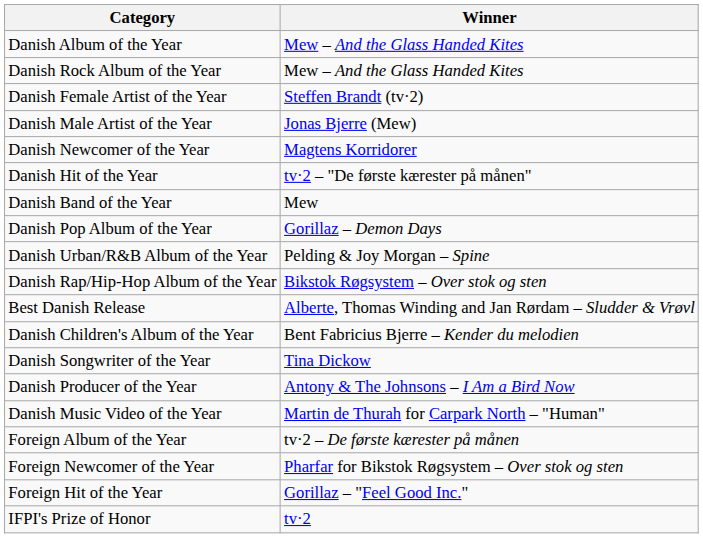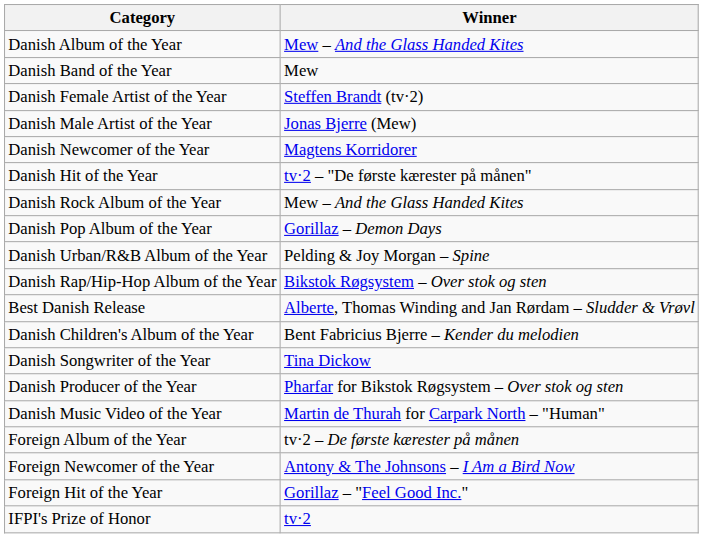 <table class="wikitable">
 <tr>
 <th>Category</th>
 <th>Winner</th>
 </tr>
 <tr>
 <td>Danish Album of the Year</td>
 <td><a href='#'>Mew</a> – <em><a href='#'>And the Glass Handed Kites</a></em></td>
 </tr>
 <tr>
-<td>Danish Rock Album of the Year</td>
-<td>Mew – <em>And the Glass Handed Kites</em></td>
+<td>Danish Band of the Year</td>
+<td>Mew</td>
 </tr>
 <tr>
 <td>Danish Female Artist of the Year</td>
 <td><a href='#'>Steffen Brandt</a> (tv·2)</td>
 </tr>
 <tr>
 <td>Danish Male Artist of the Year</td>
 <td><a href='#'>Jonas Bjerre</a> (Mew)</td>
 </tr>
 <tr>
 <td>Danish Newcomer of the Year</td>
 <td><a href='#'>Magtens Korridorer</a></td>
 </tr>
 <tr>
 <td>Danish Hit of the Year</td>
 <td><a href='#'>tv·2</a> – "De første kærester på månen"</td>
 </tr>
 <tr>
-<td>Danish Band of the Year</td>
-<td>Mew</td>
+<td>Danish Rock Album of the Year</td>
+<td>Mew – <em>And the Glass Handed Kites</em></td>
 </tr>
 <tr>
 <td>Danish Pop Album of the Year</td>
 <td><a href='#'>Gorillaz</a> – <em>Demon Days</em></td>
 </tr>
 <tr>
 <td>Danish Urban/R&B Album of the Year</td>
 <td>Pelding & Joy Morgan – <em>Spine</em></td>
 </tr>
 <tr>
 <td>Danish Rap/Hip-Hop Album of the Year</td>
 <td><a href='#'>Bikstok Røgsystem</a> – <em>Over stok og sten</em></td>
 </tr>
 <tr>
 <td>Best Danish Release</td>
 <td><a href='#'>Alberte</a>, Thomas Winding and Jan Rørdam – <em>Sludder & Vrøvl</em></td>
 </tr>
 <tr>
 <td>Danish Children's Album of the Year</td>
 <td>Bent Fabricius Bjerre – <em>Kender du melodien</em></td>
 </tr>
 <tr>
 <td>Danish Songwriter of the Year</td>
 <td><a href='#'>Tina Dickow</a></td>
 </tr>
 <tr>
 <td>Danish Producer of the Year</td>
-<td><a href='#'>Antony & The Johnsons</a> – <em><a href='#'>I Am a Bird Now</a></em></td>
+<td><a href='#'>Pharfar</a> for Bikstok Røgsystem – <em>Over stok og sten</em></td>
 </tr>
 <tr>
 <td>Danish Music Video of the Year</td>
 <td><a href='#'>Martin de Thurah</a> for <a href='#'>Carpark North</a> – "Human"</td>
 </tr>
 <tr>
 <td>Foreign Album of the Year</td>
 <td>tv·2 – <em>De første kærester på månen</em></td>
 </tr>
 <tr>
 <td>Foreign Newcomer of the Year</td>
-<td><a href='#'>Pharfar</a> for Bikstok Røgsystem – <em>Over stok og sten</em></td>
+<td><a href='#'>Antony & The Johnsons</a> – <em><a href='#'>I Am a Bird Now</a></em></td>
 </tr>
 <tr>
 <td>Foreign Hit of the Year</td>
 <td><a href='#'>Gorillaz</a> – "<a href='#'>Feel Good Inc.</a>"</td>
 </tr>
 <tr>
 <td>IFPI's Prize of Honor</td>
 <td><a href='#'>tv·2</a></td>
 </tr>
 </table>
